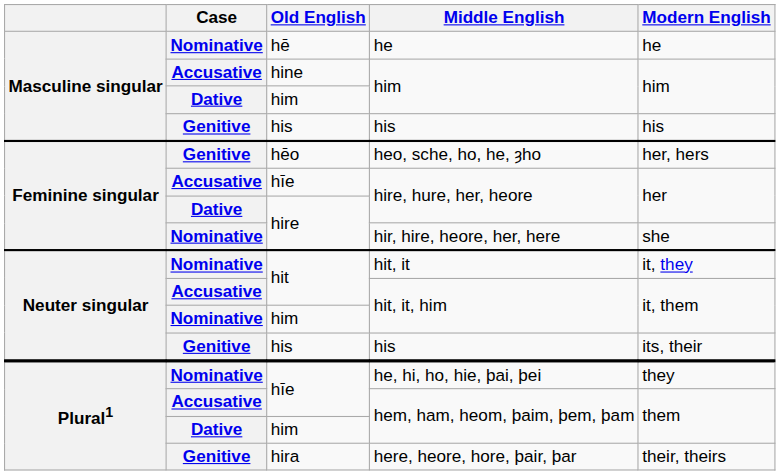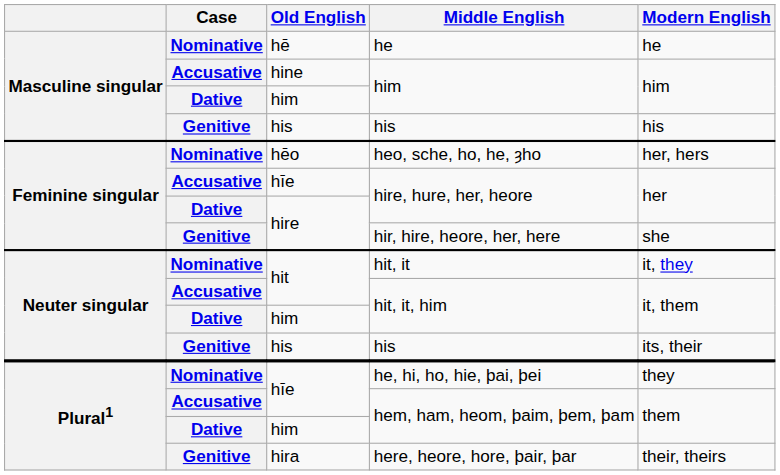 <table class="wikitable">
 <tr>
 <th></th>
 <th>Case</th>
 <th><a href='#'>Old English</a></th>
 <th><a href='#'>Middle English</a></th>
 <th><a href='#'>Modern English</a></th>
 </tr>
 <tr>
 <th rowspan="4">Masculine singular</th>
 <th><a href='#'>Nominative</a></th>
 <td>hē</td>
 <td>he</td>
 <td>he</td>
 </tr>
 <tr>
 <th><a href='#'>Accusative</a></th>
 <td>hine</td>
 <td rowspan="2">him</td>
 <td rowspan="2">him</td>
 </tr>
 <tr>
 <th><a href='#'>Dative</a></th>
 <td>him</td>
 </tr>
 <tr>
 <th><a href='#'>Genitive</a></th>
 <td>his</td>
 <td>his</td>
 <td>his</td>
 </tr>
 <tr style="border-top:2px solid;">
 <th rowspan="4">Feminine singular</th>
-<th><a href='#'>Genitive</a></th>
+<th><a href='#'>Nominative</a></th>
 <td>hēo</td>
 <td>heo, sche, ho, he, ȝho</td>
 <td>her, hers</td>
 </tr>
 <tr>
 <th><a href='#'>Accusative</a></th>
 <td>hīe</td>
 <td rowspan="2">hire, hure, her, heore</td>
 <td rowspan="2">her</td>
 </tr>
 <tr>
 <th><a href='#'>Dative</a></th>
 <td rowspan="2">hire</td>
 </tr>
 <tr>
-<th><a href='#'>Nominative</a></th>
+<th><a href='#'>Genitive</a></th>
 <td>hir, hire, heore, her, here</td>
 <td>she</td>
 </tr>
 <tr style="border-top:2px solid;">
 <th rowspan="4">Neuter singular</th>
 <th><a href='#'>Nominative</a></th>
 <td rowspan="2">hit</td>
 <td>hit, it</td>
 <td>it, <a href='#'>they</a></td>
 </tr>
 <tr>
 <th><a href='#'>Accusative</a></th>
 <td rowspan="2">hit, it, him</td>
 <td rowspan="2">it, them</td>
 </tr>
 <tr>
-<th><a href='#'>Nominative</a></th>
+<th><a href='#'>Dative</a></th>
 <td>him</td>
 </tr>
 <tr>
 <th><a href='#'>Genitive</a></th>
 <td>his</td>
 <td>his</td>
 <td>its, their</td>
 </tr>
 <tr style="border-top:3px solid;">
 <th rowspan="4">Plural<sup>1</sup></th>
 <th><a href='#'>Nominative</a></th>
 <td rowspan="2">hīe</td>
 <td>he, hi, ho, hie, þai, þei</td>
 <td>they</td>
 </tr>
 <tr>
 <th><a href='#'>Accusative</a></th>
 <td rowspan="2">hem, ham, heom, þaim, þem, þam</td>
 <td rowspan="2">them</td>
 </tr>
 <tr>
 <th><a href='#'>Dative</a></th>
 <td>him</td>
 </tr>
 <tr>
 <th><a href='#'>Genitive</a></th>
 <td>hira</td>
 <td>here, heore, hore, þair, þar</td>
 <td>their, theirs</td>
 </tr>
 </table>
